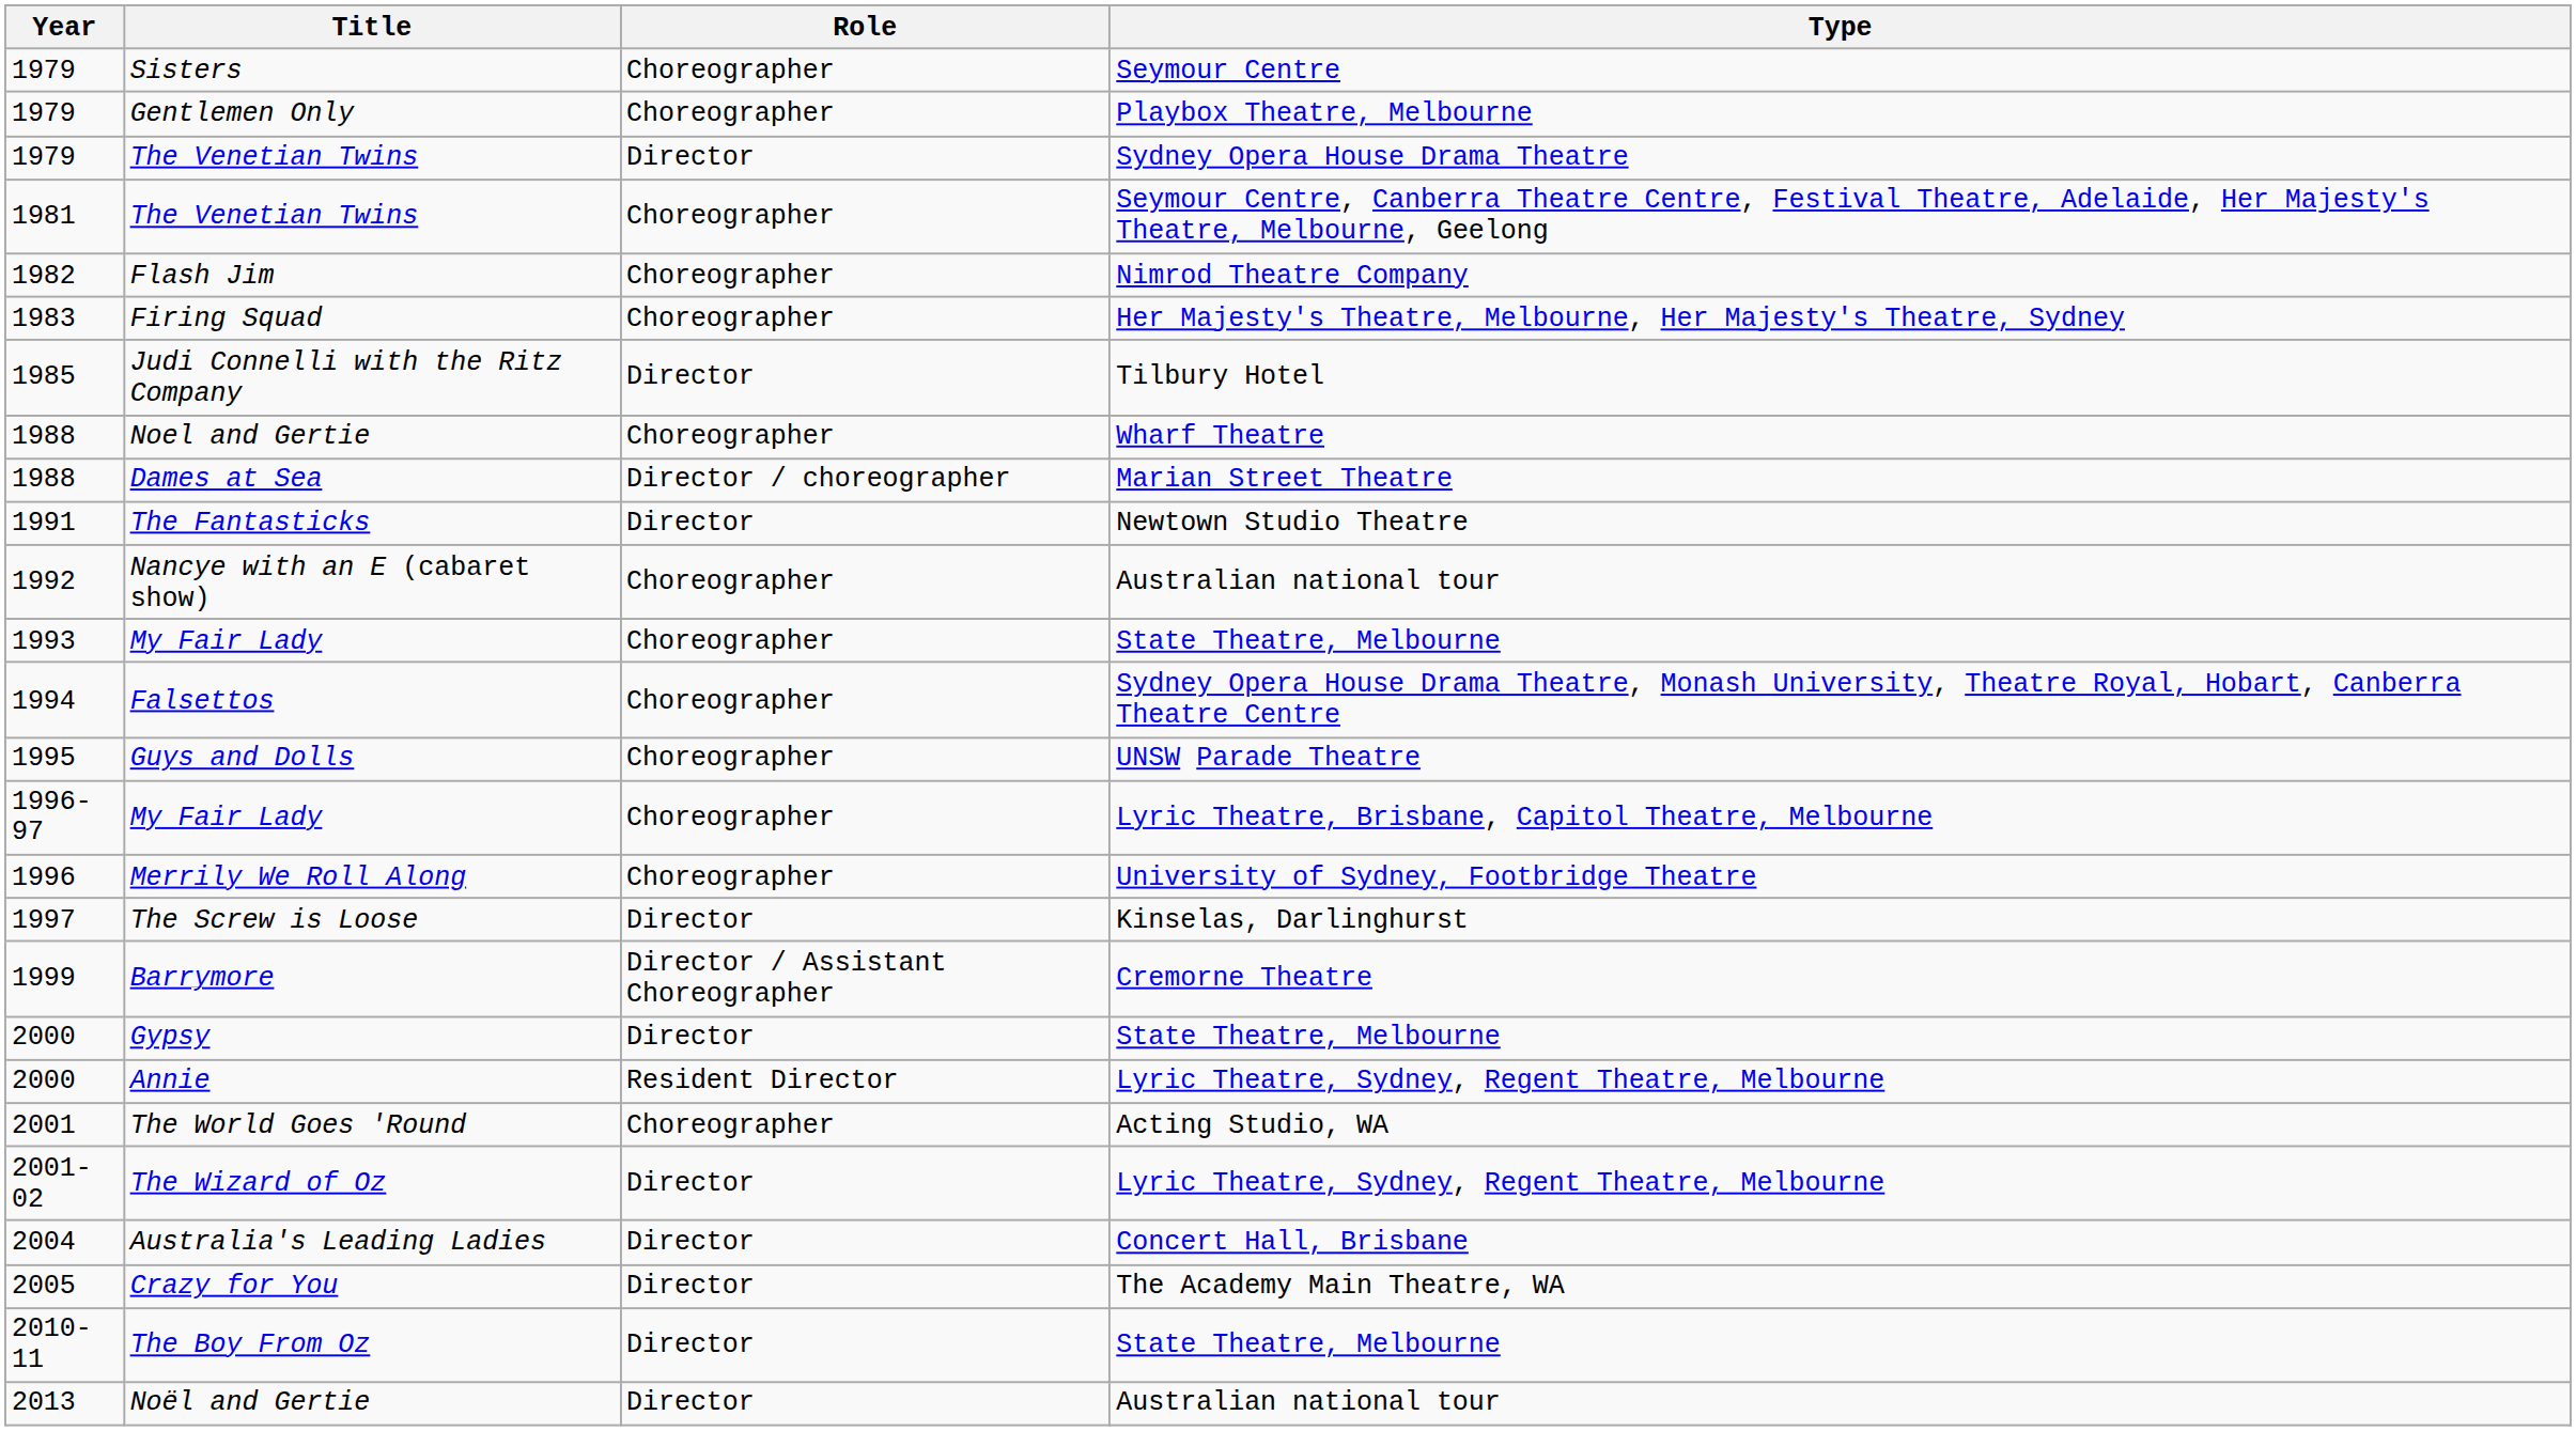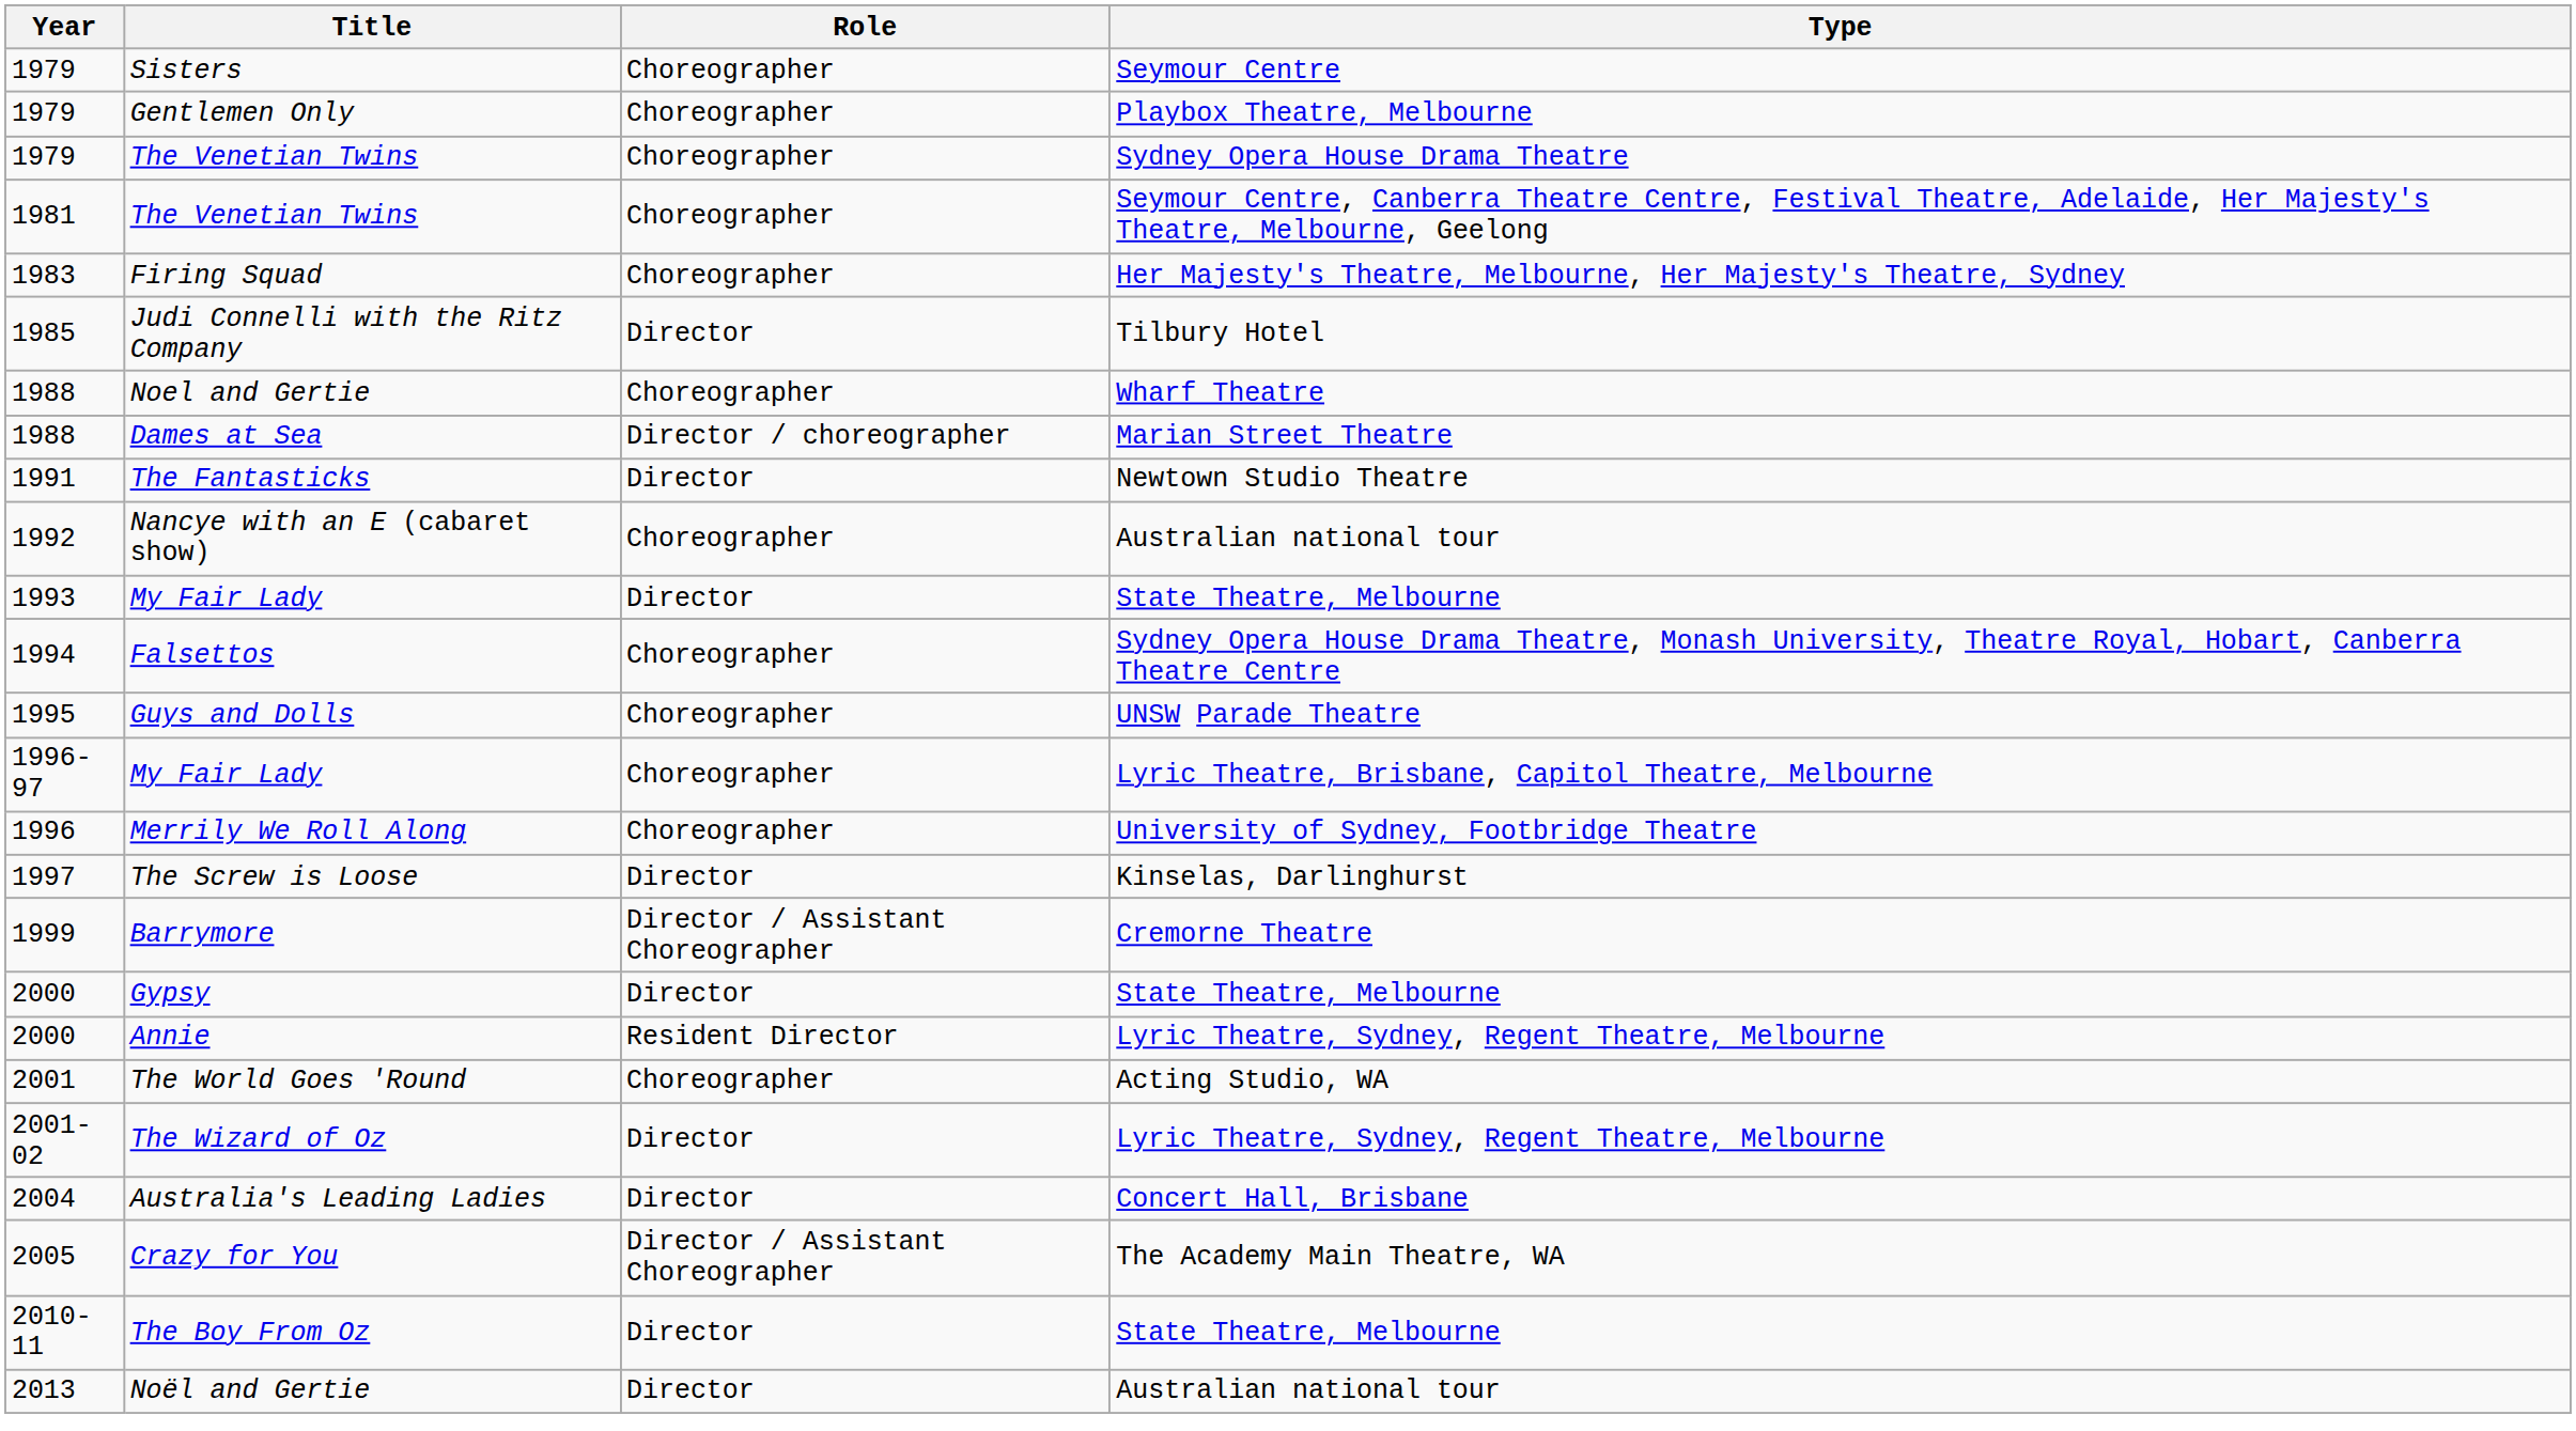 <table class="wikitable">
 <tr>
 <th>Year</th>
 <th>Title</th>
 <th>Role</th>
 <th>Type</th>
 </tr>
 <tr>
 <td>1979</td>
 <td><em>Sisters</em></td>
 <td>Choreographer</td>
 <td><a href='#'>Seymour Centre</a></td>
 </tr>
 <tr>
 <td>1979</td>
 <td><em>Gentlemen Only</em></td>
 <td>Choreographer</td>
 <td><a href='#'>Playbox Theatre, Melbourne</a></td>
 </tr>
 <tr>
 <td>1979</td>
 <td><em><a href='#'>The Venetian Twins</a></em></td>
-<td>Director</td>
+<td>Choreographer</td>
 <td><a href='#'>Sydney Opera House Drama Theatre</a></td>
 </tr>
 <tr>
 <td>1981</td>
 <td><em><a href='#'>The Venetian Twins</a></em></td>
 <td>Choreographer</td>
 <td><a href='#'>Seymour Centre</a>, <a href='#'>Canberra Theatre Centre</a>, <a href='#'>Festival Theatre, Adelaide</a>, <a href='#'>Her Majesty's Theatre, Melbourne</a>, Geelong</td>
-</tr>
-<tr>
-<td>1982</td>
-<td><em>Flash Jim</em></td>
-<td>Choreographer</td>
-<td><a href='#'>Nimrod Theatre Company</a></td>
 </tr>
 <tr>
 <td>1983</td>
 <td><em>Firing Squad</em></td>
 <td>Choreographer</td>
 <td><a href='#'>Her Majesty's Theatre, Melbourne</a>, <a href='#'>Her Majesty's Theatre, Sydney</a></td>
 </tr>
 <tr>
 <td>1985</td>
 <td><em>Judi Connelli with the Ritz Company</em></td>
 <td>Director</td>
 <td>Tilbury Hotel</td>
 </tr>
 <tr>
 <td>1988</td>
 <td><em>Noel and Gertie</em></td>
 <td>Choreographer</td>
 <td><a href='#'>Wharf Theatre</a></td>
 </tr>
 <tr>
 <td>1988</td>
 <td><em><a href='#'>Dames at Sea</a></em></td>
 <td>Director / choreographer</td>
 <td><a href='#'>Marian Street Theatre</a></td>
 </tr>
 <tr>
 <td>1991</td>
 <td><em><a href='#'>The Fantasticks</a></em></td>
 <td>Director</td>
 <td>Newtown Studio Theatre</td>
 </tr>
 <tr>
 <td>1992</td>
 <td><em>Nancye with an E</em> (cabaret show)</td>
 <td>Choreographer</td>
 <td>Australian national tour</td>
 </tr>
 <tr>
 <td>1993</td>
 <td><em><a href='#'>My Fair Lady</a></em></td>
-<td>Choreographer</td>
+<td>Director</td>
 <td><a href='#'>State Theatre, Melbourne</a></td>
 </tr>
 <tr>
 <td>1994</td>
 <td><em><a href='#'>Falsettos</a></em></td>
 <td>Choreographer</td>
 <td><a href='#'>Sydney Opera House Drama Theatre</a>, <a href='#'>Monash University</a>, <a href='#'>Theatre Royal, Hobart</a>, <a href='#'>Canberra Theatre Centre</a></td>
 </tr>
 <tr>
 <td>1995</td>
 <td><em><a href='#'>Guys and Dolls</a></em></td>
 <td>Choreographer</td>
 <td><a href='#'>UNSW</a> <a href='#'>Parade Theatre</a></td>
 </tr>
 <tr>
 <td>1996-97</td>
 <td><em><a href='#'>My Fair Lady</a></em></td>
 <td>Choreographer</td>
 <td><a href='#'>Lyric Theatre, Brisbane</a>, <a href='#'>Capitol Theatre, Melbourne</a></td>
 </tr>
 <tr>
 <td>1996</td>
 <td><em><a href='#'>Merrily We Roll Along</a></em></td>
 <td>Choreographer</td>
 <td><a href='#'>University of Sydney, Footbridge Theatre</a></td>
 </tr>
 <tr>
 <td>1997</td>
 <td><em>The Screw is Loose</em></td>
 <td>Director</td>
 <td>Kinselas, Darlinghurst</td>
 </tr>
 <tr>
 <td>1999</td>
 <td><em><a href='#'>Barrymore</a></em></td>
 <td>Director / Assistant Choreographer</td>
 <td><a href='#'>Cremorne Theatre</a></td>
 </tr>
 <tr>
 <td>2000</td>
 <td><em><a href='#'>Gypsy</a></em></td>
 <td>Director</td>
 <td><a href='#'>State Theatre, Melbourne</a></td>
 </tr>
 <tr>
 <td>2000</td>
 <td><em><a href='#'>Annie</a></em></td>
 <td>Resident Director</td>
 <td><a href='#'>Lyric Theatre, Sydney</a>, <a href='#'>Regent Theatre, Melbourne</a></td>
 </tr>
 <tr>
 <td>2001</td>
 <td><em>The World Goes 'Round</em></td>
 <td>Choreographer</td>
 <td>Acting Studio, WA</td>
 </tr>
 <tr>
 <td>2001-02</td>
 <td><em><a href='#'>The Wizard of Oz</a></em></td>
 <td>Director</td>
 <td><a href='#'>Lyric Theatre, Sydney</a>, <a href='#'>Regent Theatre, Melbourne</a></td>
 </tr>
 <tr>
 <td>2004</td>
 <td><em>Australia's Leading Ladies</em></td>
 <td>Director</td>
 <td><a href='#'>Concert Hall, Brisbane</a></td>
 </tr>
 <tr>
 <td>2005</td>
 <td><em><a href='#'>Crazy for You</a></em></td>
-<td>Director</td>
+<td>Director / Assistant Choreographer</td>
 <td>The Academy Main Theatre, WA</td>
 </tr>
 <tr>
 <td>2010-11</td>
 <td><em><a href='#'>The Boy From Oz</a></em></td>
 <td>Director</td>
 <td><a href='#'>State Theatre, Melbourne</a></td>
 </tr>
 <tr>
 <td>2013</td>
 <td><em>Noël and Gertie</em></td>
 <td>Director</td>
 <td>Australian national tour</td>
 </tr>
 </table>
